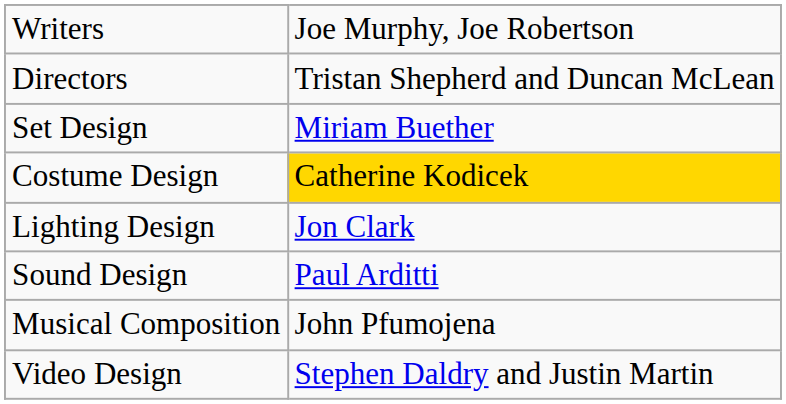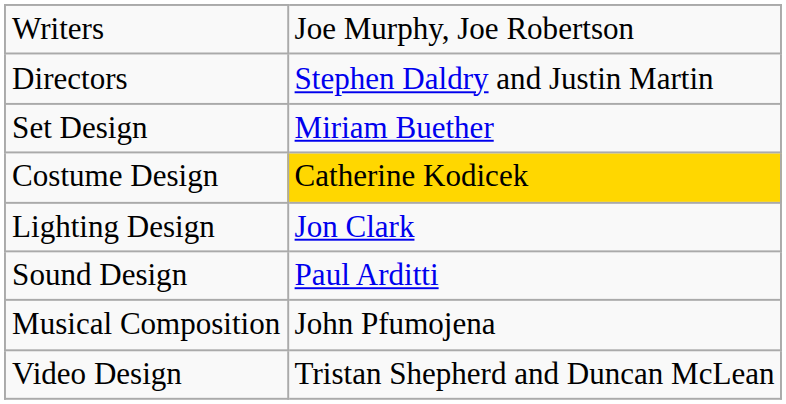 <table class="wikitable">
 <tr>
 <td>Writers</td>
 <td>Joe Murphy, Joe Robertson</td>
 </tr>
 <tr>
 <td>Directors</td>
-<td>Tristan Shepherd and Duncan McLean</td>
+<td><a href='#'>Stephen Daldry</a> and Justin Martin</td>
 </tr>
 <tr>
 <td>Set Design</td>
 <td><a href='#'>Miriam Buether</a></td>
 </tr>
 <tr>
 <td>Costume Design</td>
 <td style="background: gold;">Catherine Kodicek</td>
 </tr>
 <tr>
 <td>Lighting Design</td>
 <td><a href='#'>Jon Clark</a></td>
 </tr>
 <tr>
 <td>Sound Design</td>
 <td><a href='#'>Paul Arditti</a></td>
 </tr>
 <tr>
 <td>Musical Composition</td>
 <td>John Pfumojena</td>
 </tr>
 <tr>
 <td>Video Design</td>
-<td><a href='#'>Stephen Daldry</a> and Justin Martin</td>
+<td>Tristan Shepherd and Duncan McLean</td>
 </tr>
 </table>
